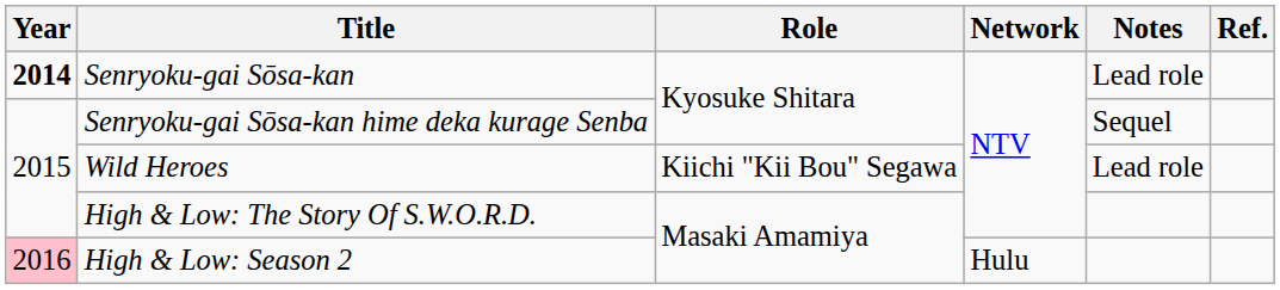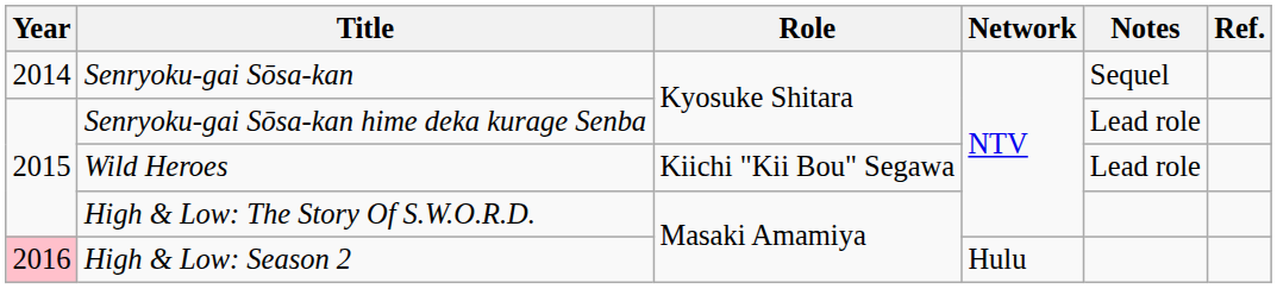 <table class="wikitable">
 <tr>
 <th>Year</th>
 <th>Title</th>
 <th>Role</th>
 <th>Network</th>
 <th>Notes</th>
 <th>Ref.</th>
 </tr>
 <tr>
-<td><strong>2014</strong></td>
+<td>2014</td>
 <td><em>Senryoku-gai Sōsa-kan</em></td>
 <td rowspan="2">Kyosuke Shitara</td>
 <td rowspan="4"><a href='#'>NTV</a></td>
-<td>Lead role</td>
+<td>Sequel</td>
 <td></td>
 </tr>
 <tr>
 <td rowspan="3">2015</td>
 <td><em>Senryoku-gai Sōsa-kan hime deka kurage Senba</em></td>
-<td>Sequel</td>
+<td>Lead role</td>
 <td></td>
 </tr>
 <tr>
 <td><em>Wild Heroes</em></td>
 <td>Kiichi "Kii Bou" Segawa</td>
 <td>Lead role</td>
 <td></td>
 </tr>
 <tr>
 <td><em>High & Low: The Story Of S.W.O.R.D.</em></td>
 <td rowspan="2">Masaki Amamiya</td>
 <td></td>
 <td></td>
 </tr>
 <tr>
 <td style="background: pink;">2016</td>
 <td><em>High & Low: Season 2</em></td>
 <td>Hulu</td>
 <td></td>
 <td></td>
 </tr>
 </table>
